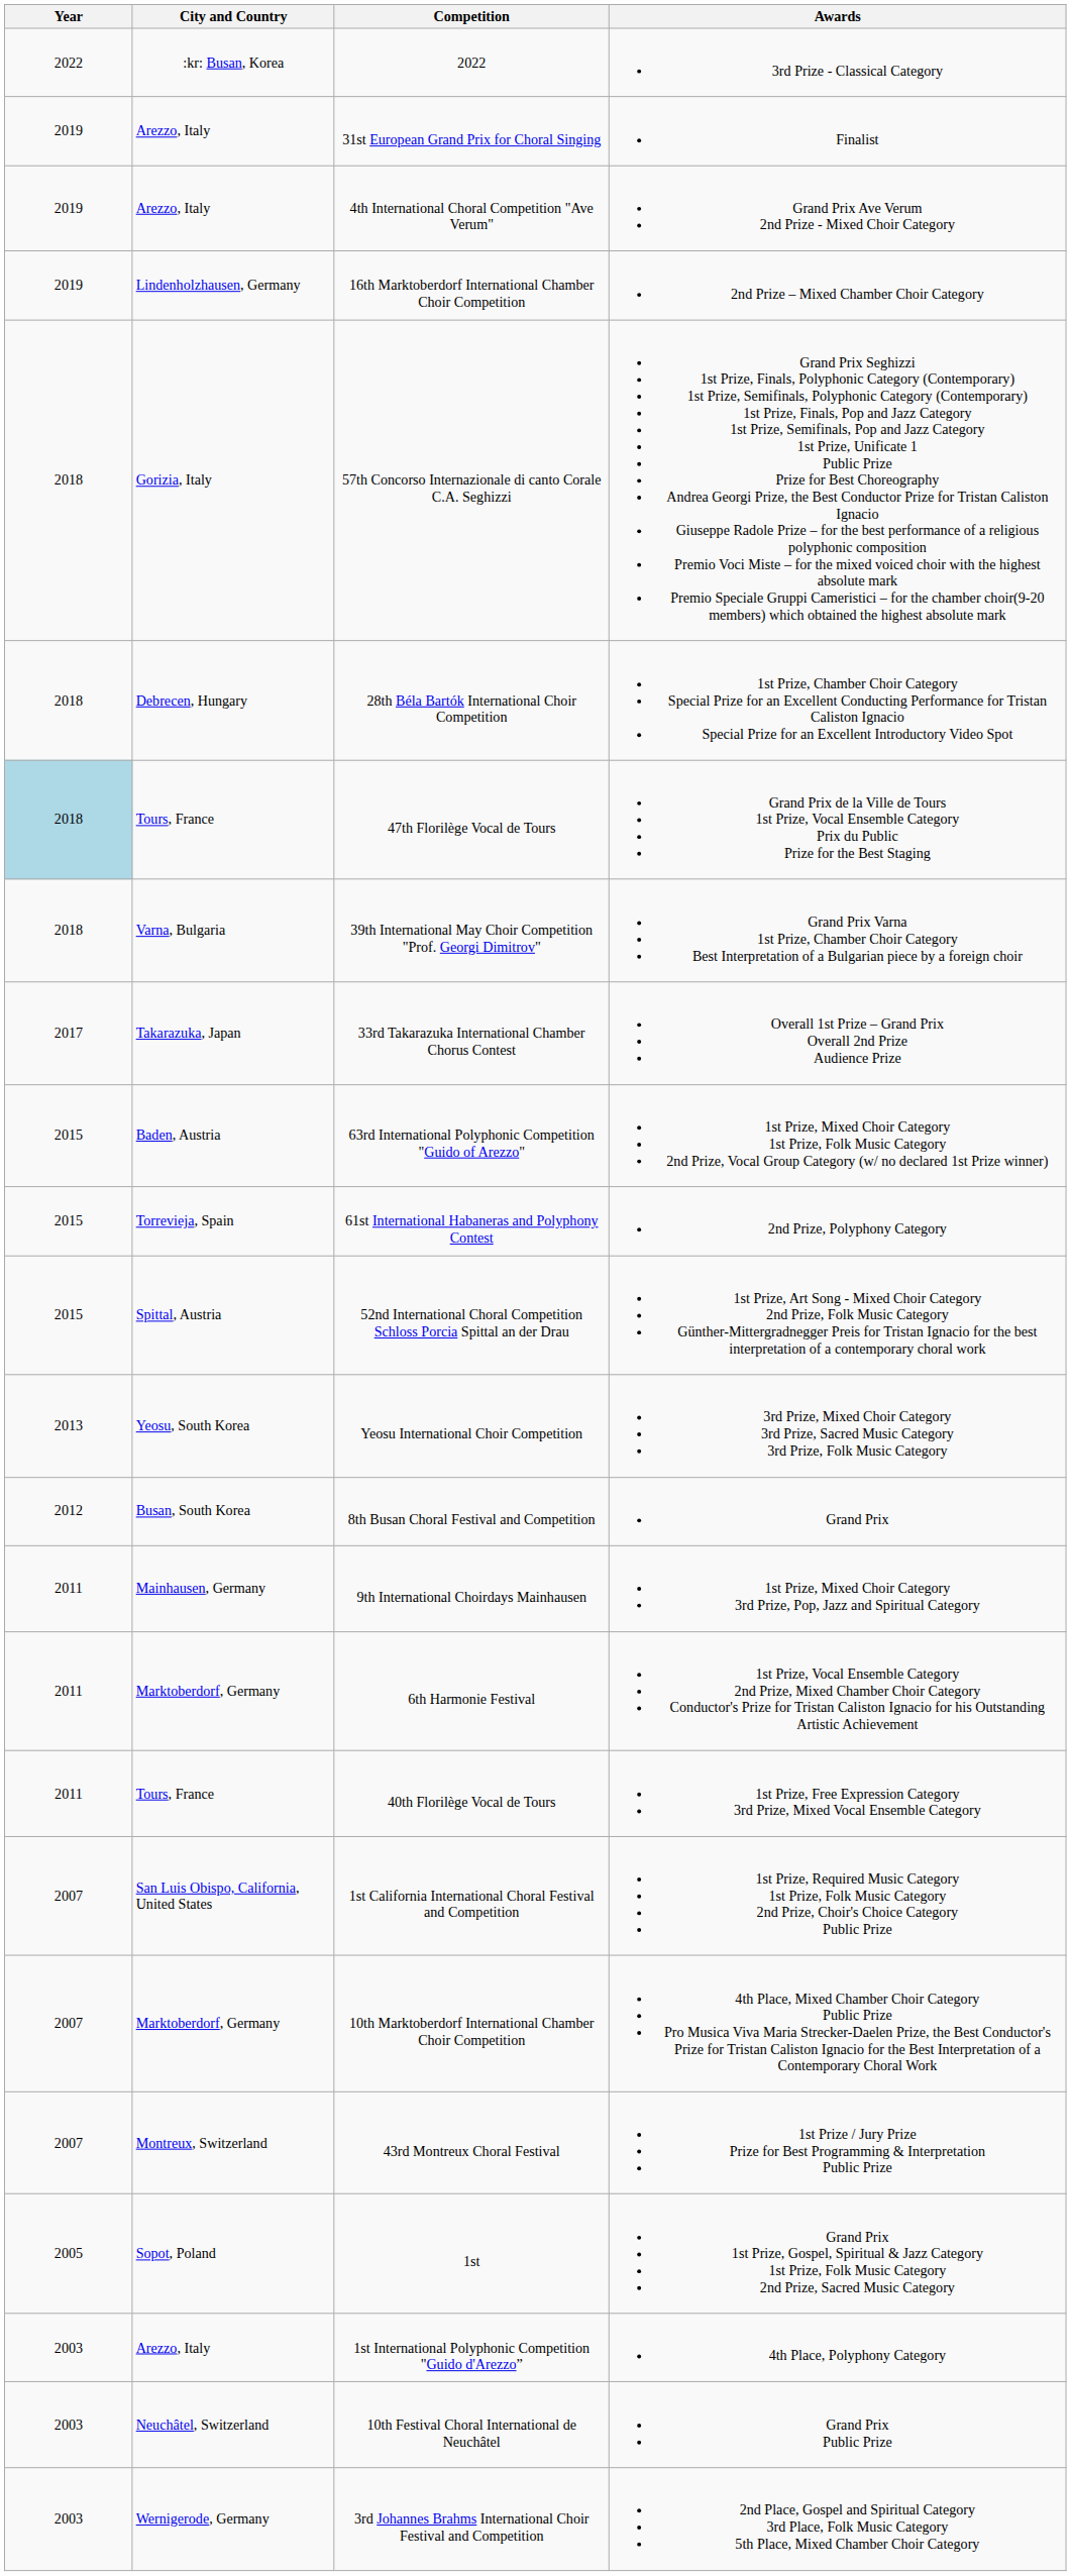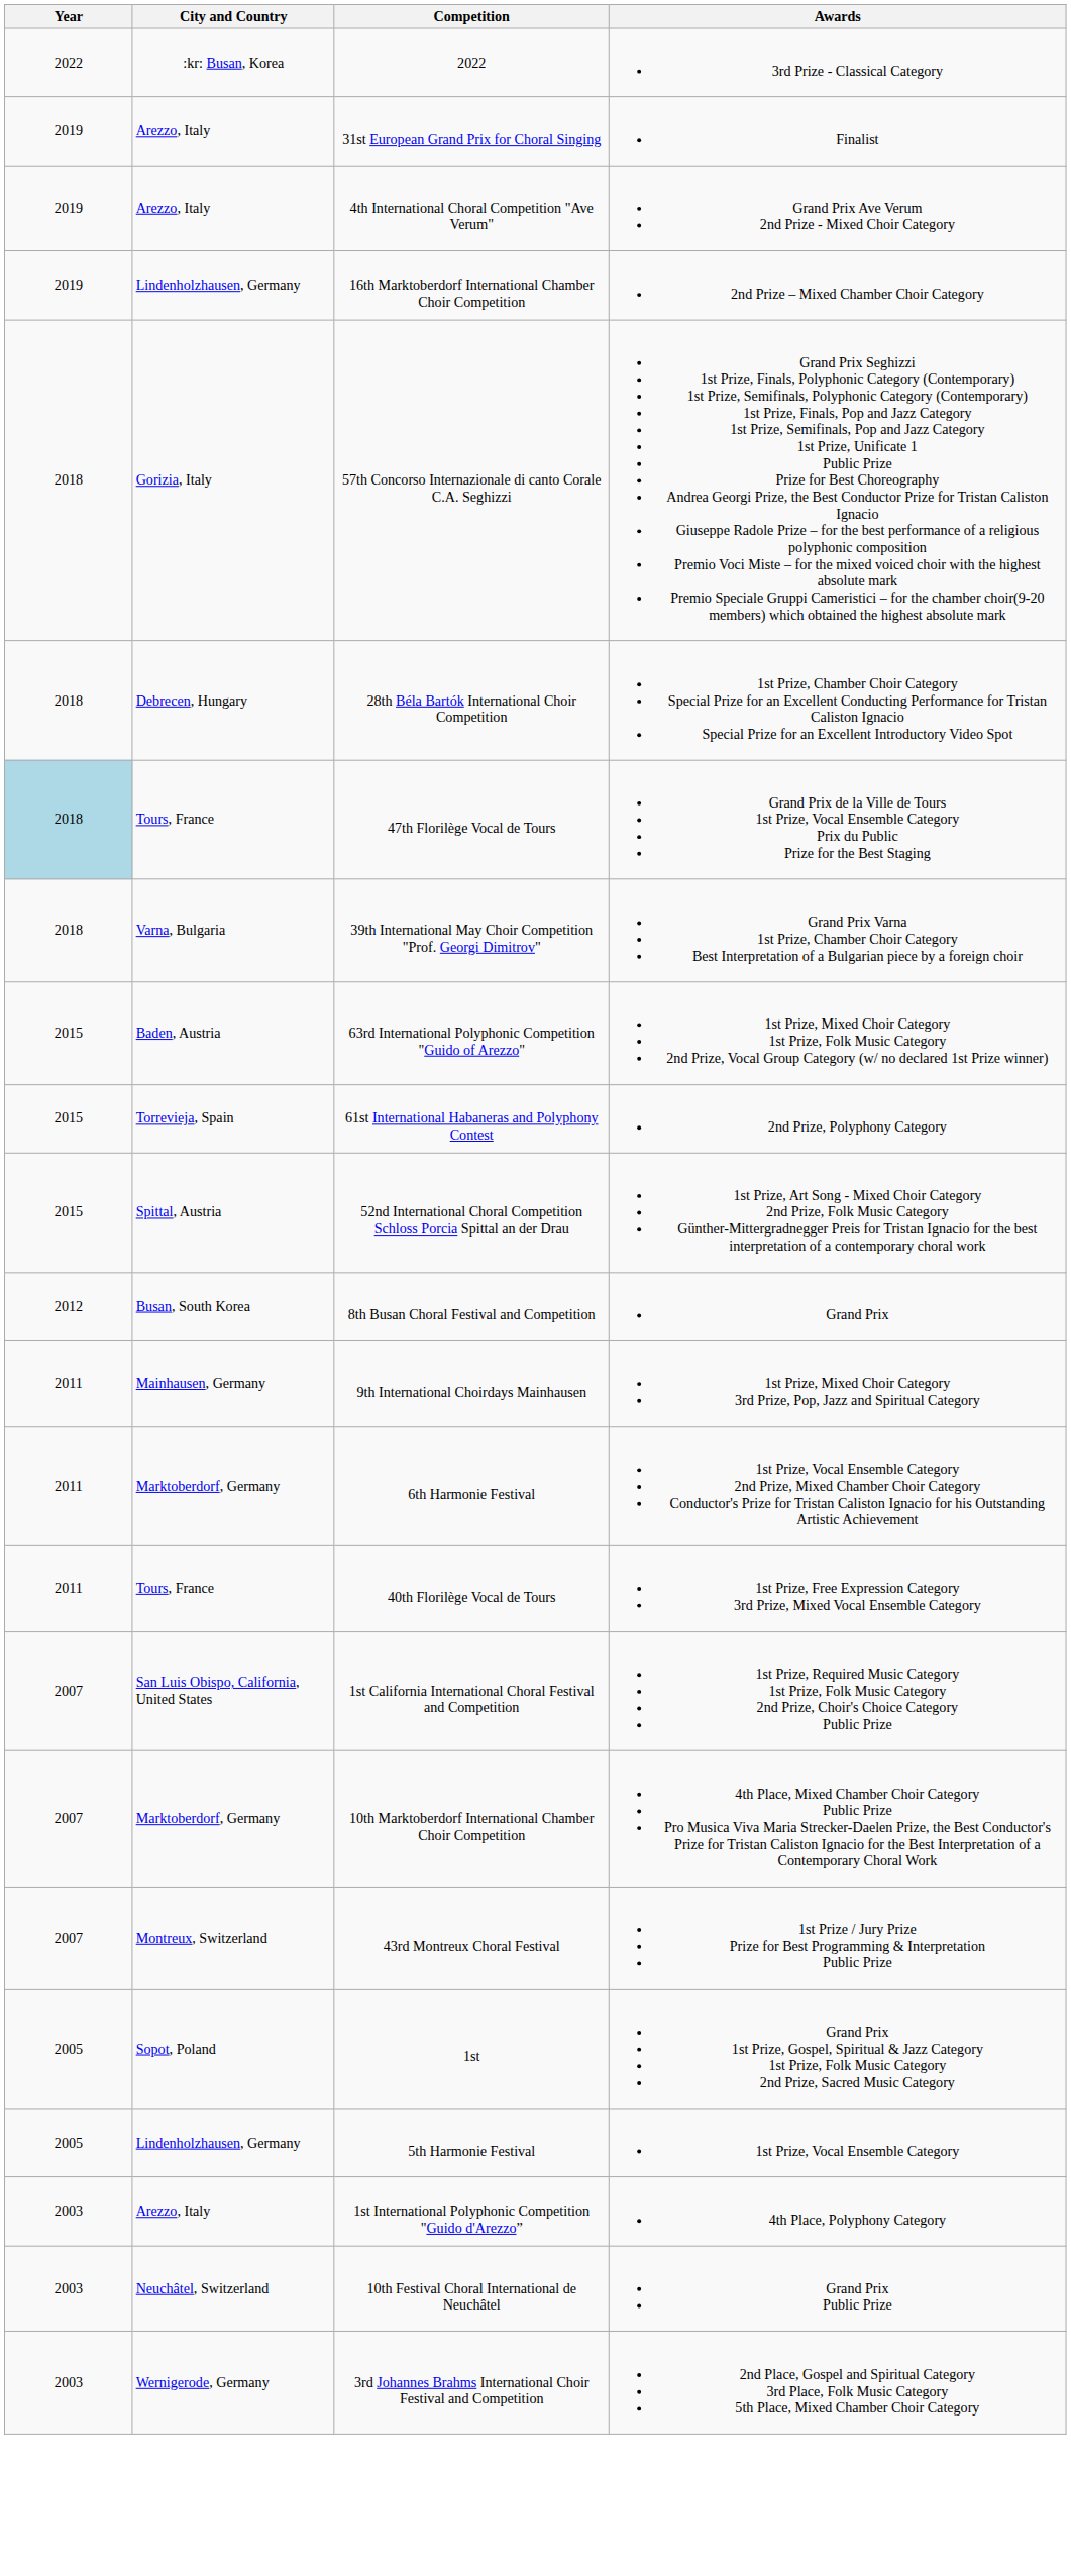 <table class="wikitable sortable"  style="width:85%; font-size:90%; text-align:center;">
 <tr>
 <th width=7%>Year</th>
 <th style="width:10%;">City and Country</th>
 <th style="width:15%;">Competition</th>
 <th style="width:25%;">Awards</th>
 </tr>
 <tr>
 <td>2022</td>
 <td><blockquote>:kr: <a href='#'>Busan</a>, Korea</blockquote></td>
 <td>2022 </td>
 <td><br><ul><li>3rd Prize - Classical Category</li></ul></td>
 </tr>
 <tr>
 <td>2019</td>
 <td align=left> <a href='#'>Arezzo</a>, Italy</td>
 <td align=center><br>31st <a href='#'>European Grand Prix for Choral Singing</a></td>
 <td><br><ul><li>Finalist</li></ul></td>
 </tr>
 <tr>
 <td>2019</td>
 <td align=left> <a href='#'>Arezzo</a>, Italy</td>
 <td align=center><br>4th International Choral Competition "Ave Verum"</td>
 <td><br><ul><li>Grand Prix Ave Verum</li><li>2nd Prize - Mixed Choir Category</li></ul></td>
 </tr>
 <tr>
 <td>2019</td>
 <td align=left> <a href='#'>Lindenholzhausen</a>, Germany</td>
 <td align=center><br>16th Marktoberdorf International Chamber Choir Competition</td>
 <td><br><ul><li>2nd Prize – Mixed Chamber Choir Category</li></ul></td>
 </tr>
 <tr>
 <td>2018</td>
 <td align=left> <a href='#'>Gorizia</a>, Italy</td>
 <td align=center><br>57th Concorso Internazionale di canto Corale C.A. Seghizzi</td>
 <td><br><ul><li>Grand Prix Seghizzi</li><li>1st Prize, Finals, Polyphonic Category (Contemporary)</li><li>1st Prize, Semifinals, Polyphonic Category (Contemporary)</li><li>1st Prize, Finals, Pop and Jazz Category</li><li>1st Prize, Semifinals, Pop and Jazz Category</li><li>1st Prize, Unificate 1</li><li>Public Prize</li><li>Prize for Best Choreography</li><li>Andrea Georgi Prize, the Best Conductor Prize for Tristan Caliston Ignacio</li><li>Giuseppe Radole Prize – for the best performance of a religious polyphonic composition</li><li>Premio Voci Miste – for the mixed voiced choir with the highest absolute mark</li><li>Premio Speciale Gruppi Cameristici – for the chamber choir(9-20 members) which obtained the highest absolute mark</li></ul></td>
 </tr>
 <tr>
 <td>2018</td>
 <td align=left> <a href='#'>Debrecen</a>, Hungary</td>
 <td align=center><br>28th <a href='#'>Béla Bartók</a> International Choir Competition</td>
 <td><br><ul><li>1st Prize, Chamber Choir Category</li><li>Special Prize for an Excellent Conducting Performance for Tristan Caliston Ignacio</li><li>Special Prize for an Excellent Introductory Video Spot</li></ul></td>
 </tr>
 <tr>
 <td style="background: lightblue;">2018</td>
 <td align=left> <a href='#'>Tours</a>, France</td>
 <td align=center><br>47th Florilège Vocal de Tours</td>
 <td><br><ul><li>Grand Prix de la Ville de Tours</li><li>1st Prize, Vocal Ensemble Category</li><li>Prix du Public</li><li>Prize for the Best Staging</li></ul></td>
 </tr>
 <tr>
 <td>2018</td>
 <td align=left> <a href='#'>Varna</a>, Bulgaria</td>
 <td align=center><br>39th International May Choir Competition "Prof. <a href='#'>Georgi Dimitrov</a>"</td>
 <td><br><ul><li>Grand Prix Varna</li><li>1st Prize, Chamber Choir Category</li><li>Best Interpretation of a Bulgarian piece by a foreign choir</li></ul></td>
 </tr>
 <tr>
-<td>2017</td>
-<td align=left> <a href='#'>Takarazuka</a>, Japan</td>
-<td align=center><br>33rd Takarazuka International Chamber Chorus Contest</td>
-<td><br><ul><li>Overall 1st Prize – Grand Prix</li><li>Overall 2nd Prize</li><li>Audience Prize</li></ul></td>
-</tr>
-<tr>
 <td>2015</td>
 <td align=left> <a href='#'>Baden</a>, Austria</td>
 <td align=center><br>63rd International Polyphonic Competition "<a href='#'>Guido of Arezzo</a>"</td>
 <td><br><ul><li>1st Prize, Mixed Choir Category</li><li>1st Prize, Folk Music Category</li><li>2nd Prize, Vocal Group Category (w/ no declared 1st Prize winner)</li></ul></td>
 </tr>
 <tr>
 <td>2015</td>
 <td align=left> <a href='#'>Torrevieja</a>, Spain</td>
 <td align=center><br>61st <a href='#'>International Habaneras and Polyphony Contest</a></td>
 <td><br><ul><li>2nd Prize, Polyphony Category</li></ul></td>
 </tr>
 <tr>
 <td>2015</td>
 <td align=left> <a href='#'>Spittal</a>, Austria</td>
 <td align=center><br>52nd International Choral Competition <a href='#'>Schloss Porcia</a> Spittal an der Drau</td>
 <td><br><ul><li>1st Prize, Art Song - Mixed Choir Category</li><li>2nd Prize, Folk Music Category</li><li>Günther-Mittergradnegger Preis for Tristan Ignacio for the best interpretation of a contemporary choral work</li></ul></td>
-</tr>
-<tr>
-<td>2013</td>
-<td align=left> <a href='#'>Yeosu</a>, South Korea</td>
-<td align=center><br>Yeosu International Choir Competition</td>
-<td><br><ul><li>3rd Prize, Mixed Choir Category</li><li>3rd Prize, Sacred Music Category</li><li>3rd Prize, Folk Music Category</li></ul></td>
 </tr>
 <tr>
 <td>2012</td>
 <td align=left> <a href='#'>Busan</a>, South Korea</td>
 <td align=center><br>8th Busan Choral Festival and Competition</td>
 <td><br><ul><li>Grand Prix</li></ul></td>
 </tr>
 <tr>
 <td>2011</td>
 <td align=left> <a href='#'>Mainhausen</a>, Germany</td>
 <td align=center><br>9th International Choirdays Mainhausen</td>
 <td><br><ul><li>1st Prize, Mixed Choir Category</li><li>3rd Prize, Pop, Jazz and Spiritual Category</li></ul></td>
 </tr>
 <tr>
 <td>2011</td>
 <td align=left> <a href='#'>Marktoberdorf</a>, Germany</td>
 <td align=center><br>6th Harmonie Festival</td>
 <td><br><ul><li>1st Prize, Vocal Ensemble Category</li><li>2nd Prize, Mixed Chamber Choir Category</li><li>Conductor's Prize for Tristan Caliston Ignacio for his Outstanding Artistic Achievement</li></ul></td>
 </tr>
 <tr>
 <td>2011</td>
 <td align=left> <a href='#'>Tours</a>, France</td>
 <td align=center><br>40th Florilège Vocal de Tours</td>
 <td><br><ul><li>1st Prize, Free Expression Category</li><li>3rd Prize, Mixed Vocal Ensemble Category</li></ul></td>
 </tr>
 <tr>
 <td>2007</td>
 <td align=left> <a href='#'>San Luis Obispo, California</a>, United States</td>
 <td align=center><br>1st California International Choral Festival and Competition</td>
 <td><br><ul><li>1st Prize, Required Music Category</li><li>1st Prize, Folk Music Category</li><li>2nd Prize, Choir's Choice Category</li><li>Public Prize</li></ul></td>
 </tr>
 <tr>
 <td>2007</td>
 <td align=left> <a href='#'>Marktoberdorf</a>, Germany</td>
 <td align=center><br>10th Marktoberdorf International Chamber Choir Competition</td>
 <td><br><ul><li>4th Place, Mixed Chamber Choir Category</li><li>Public Prize</li><li>Pro Musica Viva Maria Strecker-Daelen Prize, the Best Conductor's Prize for Tristan Caliston Ignacio for the Best Interpretation of a Contemporary Choral Work</li></ul></td>
 </tr>
 <tr>
 <td>2007</td>
 <td align=left> <a href='#'>Montreux</a>, Switzerland</td>
 <td align=center><br>43rd Montreux Choral Festival</td>
 <td><br><ul><li>1st Prize / Jury Prize</li><li>Prize for Best Programming & Interpretation</li><li>Public Prize</li></ul></td>
 </tr>
 <tr>
 <td>2005</td>
 <td align=left> <a href='#'>Sopot</a>, Poland</td>
 <td align=center><br>1st </td>
 <td><br><ul><li>Grand Prix</li><li>1st Prize, Gospel, Spiritual & Jazz Category</li><li>1st Prize, Folk Music Category</li><li>2nd Prize, Sacred Music Category</li></ul></td>
 </tr>
 <tr>
+<td>2005</td>
+<td align=left> <a href='#'>Lindenholzhausen</a>, Germany</td>
+<td align=center><br>5th Harmonie Festival</td>
+<td><br><ul><li>1st Prize, Vocal Ensemble Category</li></ul></td>
+</tr>
+<tr>
 <td>2003</td>
 <td align=left> <a href='#'>Arezzo</a>, Italy</td>
 <td align=center><br>1st International Polyphonic Competition "<a href='#'>Guido d'Arezzo</a>”</td>
 <td><br><ul><li>4th Place, Polyphony Category</li></ul></td>
 </tr>
 <tr>
 <td>2003</td>
 <td align=left> <a href='#'>Neuchâtel</a>, Switzerland</td>
 <td align=center><br>10th Festival Choral International de Neuchâtel</td>
 <td><br><ul><li>Grand Prix</li><li>Public Prize</li></ul></td>
 </tr>
 <tr>
 <td>2003</td>
 <td align=left> <a href='#'>Wernigerode</a>, Germany</td>
 <td align=center><br>3rd <a href='#'>Johannes Brahms</a> International Choir Festival and Competition</td>
 <td><br><ul><li>2nd Place, Gospel and Spiritual Category</li><li>3rd Place, Folk Music Category</li><li>5th Place, Mixed Chamber Choir Category</li></ul></td>
 </tr>
 </table>
